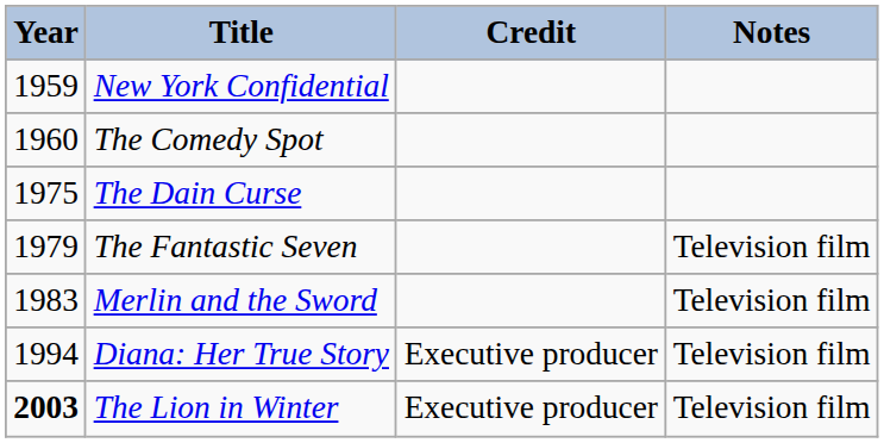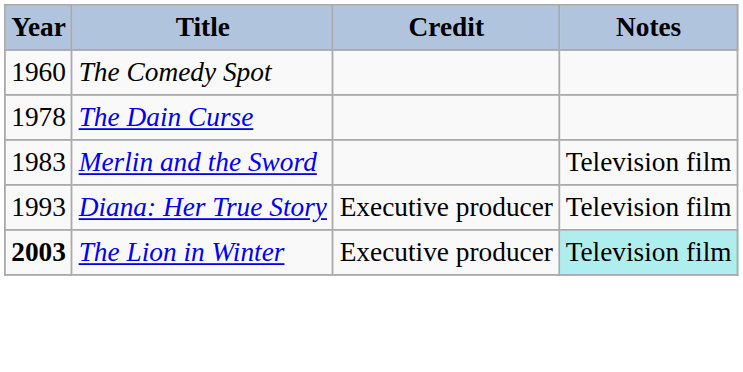 <table class="wikitable" style="font-size:95%;">
 <tr>
 <th style="background:#B0C4DE;">Year</th>
 <th style="background:#B0C4DE;">Title</th>
 <th style="background:#B0C4DE;">Credit</th>
 <th style="background:#B0C4DE;">Notes</th>
 </tr>
 <tr>
-<td>1959</td>
-<td><em><a href='#'>New York Confidential</a></em></td>
-<td></td>
-<td></td>
-</tr>
-<tr>
 <td>1960</td>
 <td><em>The Comedy Spot</em></td>
 <td></td>
 <td></td>
 </tr>
 <tr>
-<td>1975</td>
+<td>1978</td>
 <td><em><a href='#'>The Dain Curse</a></em></td>
 <td></td>
 <td></td>
-</tr>
-<tr>
-<td>1979</td>
-<td><em>The Fantastic Seven</em></td>
-<td></td>
-<td>Television film</td>
 </tr>
 <tr>
 <td>1983</td>
 <td><em><a href='#'>Merlin and the Sword</a></em></td>
 <td></td>
 <td>Television film</td>
 </tr>
 <tr>
-<td>1994</td>
+<td>1993</td>
 <td><em><a href='#'>Diana: Her True Story</a></em></td>
 <td>Executive producer</td>
 <td>Television film</td>
 </tr>
 <tr>
 <td><strong>2003</strong></td>
 <td><em><a href='#'>The Lion in Winter</a></em></td>
 <td>Executive producer</td>
-<td>Television film</td>
+<td style="background: paleturquoise;">Television film</td>
 </tr>
 </table>
